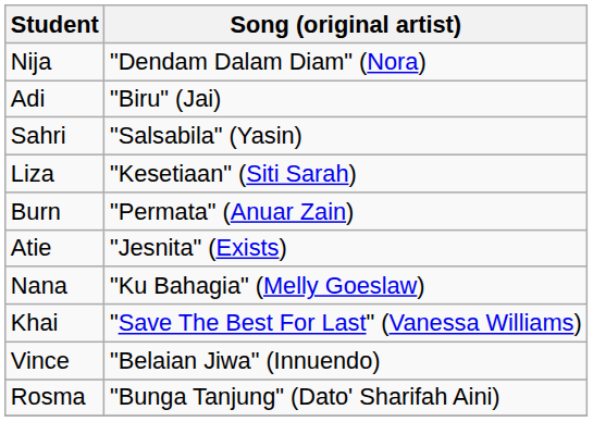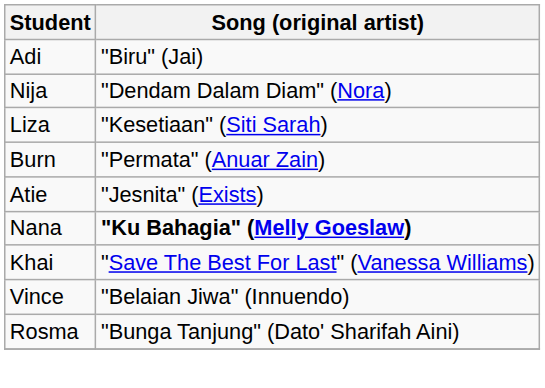 <table class="wikitable" style="font-size:90%;">
 <tr>
 <th>Student</th>
 <th>Song (original artist)</th>
 </tr>
 <tr>
-<td>Nija</td>
-<td>"Dendam Dalam Diam" (<a href='#'>Nora</a>)</td>
-</tr>
-<tr>
 <td>Adi</td>
 <td>"Biru" (Jai)</td>
 </tr>
 <tr>
-<td>Sahri</td>
-<td>"Salsabila" (Yasin)</td>
+<td>Nija</td>
+<td>"Dendam Dalam Diam" (<a href='#'>Nora</a>)</td>
 </tr>
 <tr>
 <td>Liza</td>
 <td>"Kesetiaan" (<a href='#'>Siti Sarah</a>)</td>
 </tr>
 <tr>
 <td>Burn</td>
 <td>"Permata" (<a href='#'>Anuar Zain</a>)</td>
 </tr>
 <tr>
 <td>Atie</td>
 <td>"Jesnita" (<a href='#'>Exists</a>)</td>
 </tr>
 <tr>
 <td>Nana</td>
-<td>"Ku Bahagia" (<a href='#'>Melly Goeslaw</a>)</td>
+<td><strong>"Ku Bahagia" (<a href='#'>Melly Goeslaw</a>)</strong></td>
 </tr>
 <tr>
 <td>Khai</td>
 <td>"<a href='#'>Save The Best For Last</a>" (<a href='#'>Vanessa Williams</a>)</td>
 </tr>
 <tr>
 <td>Vince</td>
 <td>"Belaian Jiwa" (Innuendo)</td>
 </tr>
 <tr>
 <td>Rosma</td>
 <td>"Bunga Tanjung" (Dato' Sharifah Aini)</td>
 </tr>
 <tr>
 </tr>
 </table>
